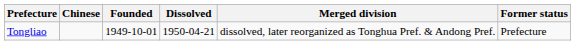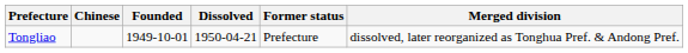 <table class="wikitable sortable">
 <tr>
 <th>Prefecture</th>
 <th>Chinese</th>
 <th>Founded</th>
 <th>Dissolved</th>
+<th>Former status</th>
 <th>Merged division</th>
-<th>Former status</th>
 </tr>
 <tr>
 <td><a href='#'>Tongliao</a></td>
 <td><span></span></td>
 <td>1949-10-01</td>
 <td>1950-04-21</td>
+<td>Prefecture</td>
 <td>dissolved, later reorganized as Tonghua Pref. & Andong Pref.</td>
-<td>Prefecture</td>
 </tr>
 </table>
